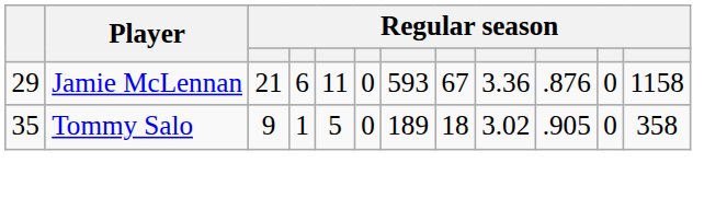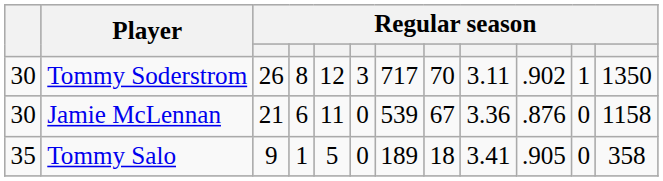 <table class="wikitable plainrowheaders" style="text-align:center;">
 <tr>
 <th scope="col" rowspan="2"></th>
 <th scope="col" rowspan="2">Player</th>
 <th scope=colgroup colspan=10>Regular season</th>
 </tr>
 <tr>
 <th scope="col"></th>
 <th scope="col"></th>
 <th scope="col"></th>
 <th scope="col"></th>
 <th scope="col"></th>
 <th scope="col"></th>
 <th scope="col"></th>
 <th scope="col"></th>
 <th scope="col"></th>
 <th scope="col"></th>
 </tr>
 <tr>
-<td scope="row">29</td>
+<td scope="row">30</td>
+<td align="left"><a href='#'>Tommy Soderstrom</a></td>
+<td>26</td>
+<td>8</td>
+<td>12</td>
+<td>3</td>
+<td>717</td>
+<td>70</td>
+<td>3.11</td>
+<td>.902</td>
+<td>1</td>
+<td>1350</td>
+</tr>
+<tr>
+<td scope="row">30</td>
 <td align="left"><a href='#'>Jamie McLennan</a></td>
 <td>21</td>
 <td>6</td>
 <td>11</td>
 <td>0</td>
-<td>593</td>
+<td>539</td>
 <td>67</td>
 <td>3.36</td>
 <td>.876</td>
 <td>0</td>
 <td>1158</td>
 </tr>
 <tr>
 <td scope="row">35</td>
 <td align="left"><a href='#'>Tommy Salo</a></td>
 <td>9</td>
 <td>1</td>
 <td>5</td>
 <td>0</td>
 <td>189</td>
 <td>18</td>
-<td>3.02</td>
+<td>3.41</td>
 <td>.905</td>
 <td>0</td>
 <td>358</td>
 </tr>
 </table>
